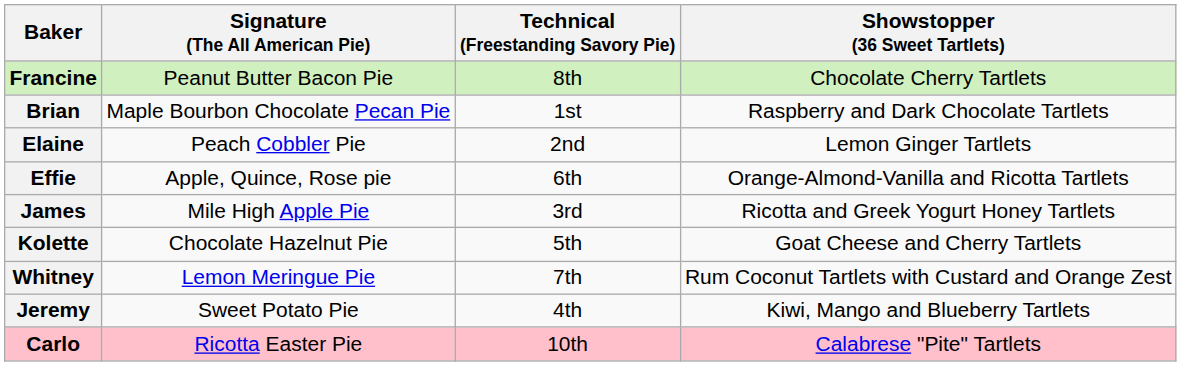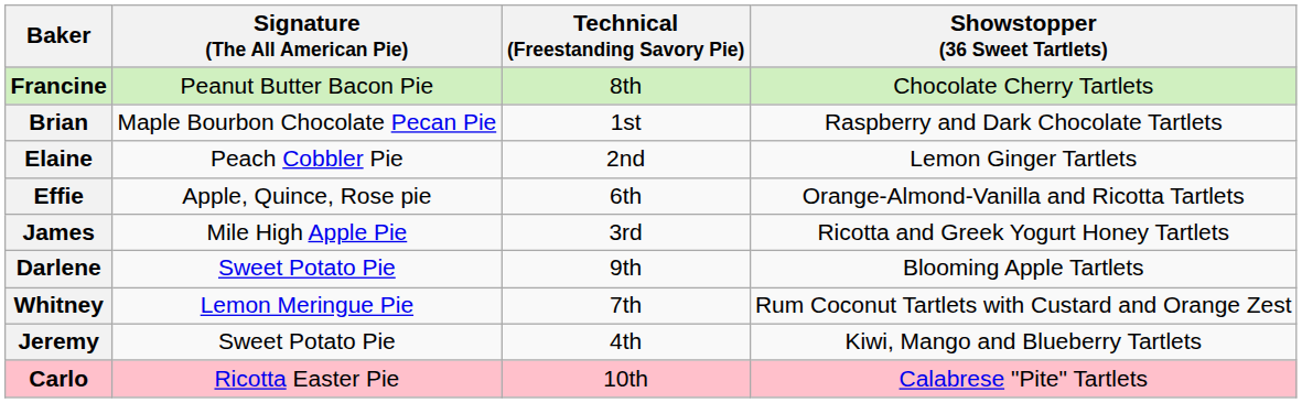 <table class="wikitable sortable" style="text-align:center;">
 <tr>
 <th scope="col">Baker</th>
 <th scope="col" class="unsortable">Signature<br><small>(The All American Pie)</small></th>
 <th scope="col">Technical<br><small>(Freestanding Savory Pie)</small></th>
 <th scope="col" class="unsortable">Showstopper<br><small>(36 Sweet Tartlets)</small></th>
 </tr>
 <tr style="background:#d0f0c0;">
 <th scope="row" style="background:#d0f0c0;">Francine</th>
 <td>Peanut Butter Bacon Pie</td>
 <td>8th</td>
 <td>Chocolate Cherry Tartlets</td>
 </tr>
 <tr>
 <th scope="row">Brian</th>
 <td>Maple Bourbon Chocolate <a href='#'>Pecan Pie</a></td>
 <td>1st</td>
 <td>Raspberry and Dark Chocolate Tartlets</td>
 </tr>
 <tr>
 <th scope="row">Elaine</th>
 <td>Peach <a href='#'>Cobbler</a> Pie</td>
 <td>2nd</td>
 <td>Lemon Ginger Tartlets</td>
 </tr>
 <tr>
 <th scope="row">Effie</th>
 <td>Apple, Quince, Rose pie</td>
 <td>6th</td>
 <td>Orange-Almond-Vanilla and Ricotta Tartlets</td>
 </tr>
 <tr>
 <th scope="row">James</th>
 <td>Mile High <a href='#'>Apple Pie</a></td>
 <td>3rd</td>
 <td>Ricotta and Greek Yogurt Honey Tartlets</td>
 </tr>
 <tr>
-<th scope="row">Kolette</th>
-<td>Chocolate Hazelnut Pie</td>
-<td>5th</td>
-<td>Goat Cheese and Cherry Tartlets</td>
+<th scope="row">Darlene</th>
+<td><a href='#'>Sweet Potato Pie</a></td>
+<td>9th</td>
+<td>Blooming Apple Tartlets</td>
 </tr>
 <tr>
 <th scope="row">Whitney</th>
 <td><a href='#'>Lemon Meringue Pie</a></td>
 <td>7th</td>
 <td>Rum Coconut Tartlets with Custard and Orange Zest</td>
 </tr>
 <tr>
 <th scope="row">Jeremy</th>
 <td>Sweet Potato Pie</td>
 <td>4th</td>
 <td>Kiwi, Mango and Blueberry Tartlets</td>
 </tr>
 <tr style="background:Pink;">
 <th scope="row" style="background:Pink;">Carlo</th>
 <td><a href='#'>Ricotta</a> Easter Pie</td>
 <td>10th</td>
 <td><a href='#'>Calabrese</a> "Pite" Tartlets</td>
 </tr>
 </table>
